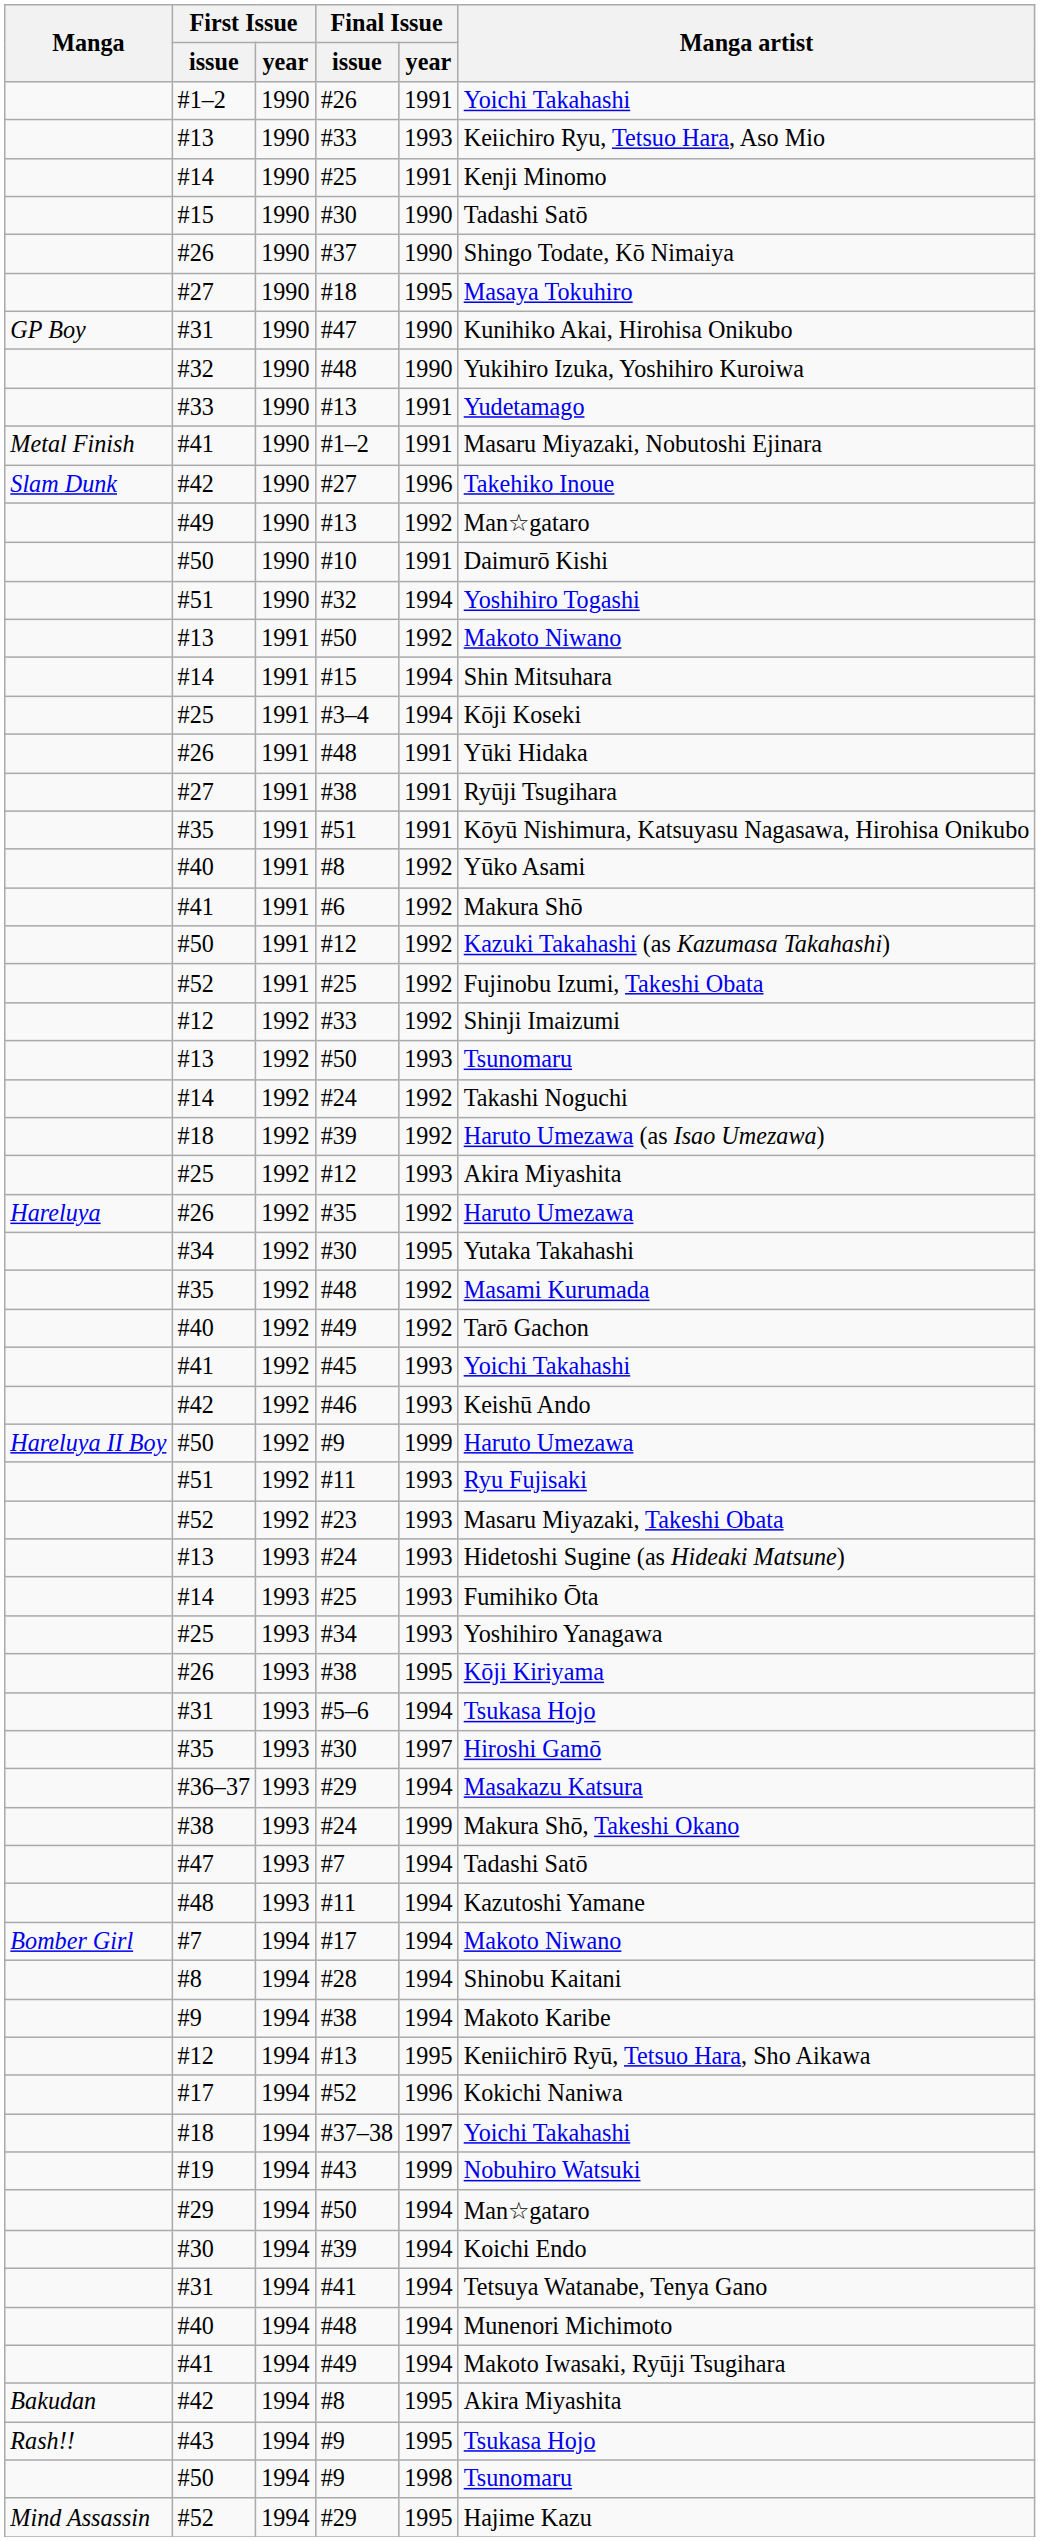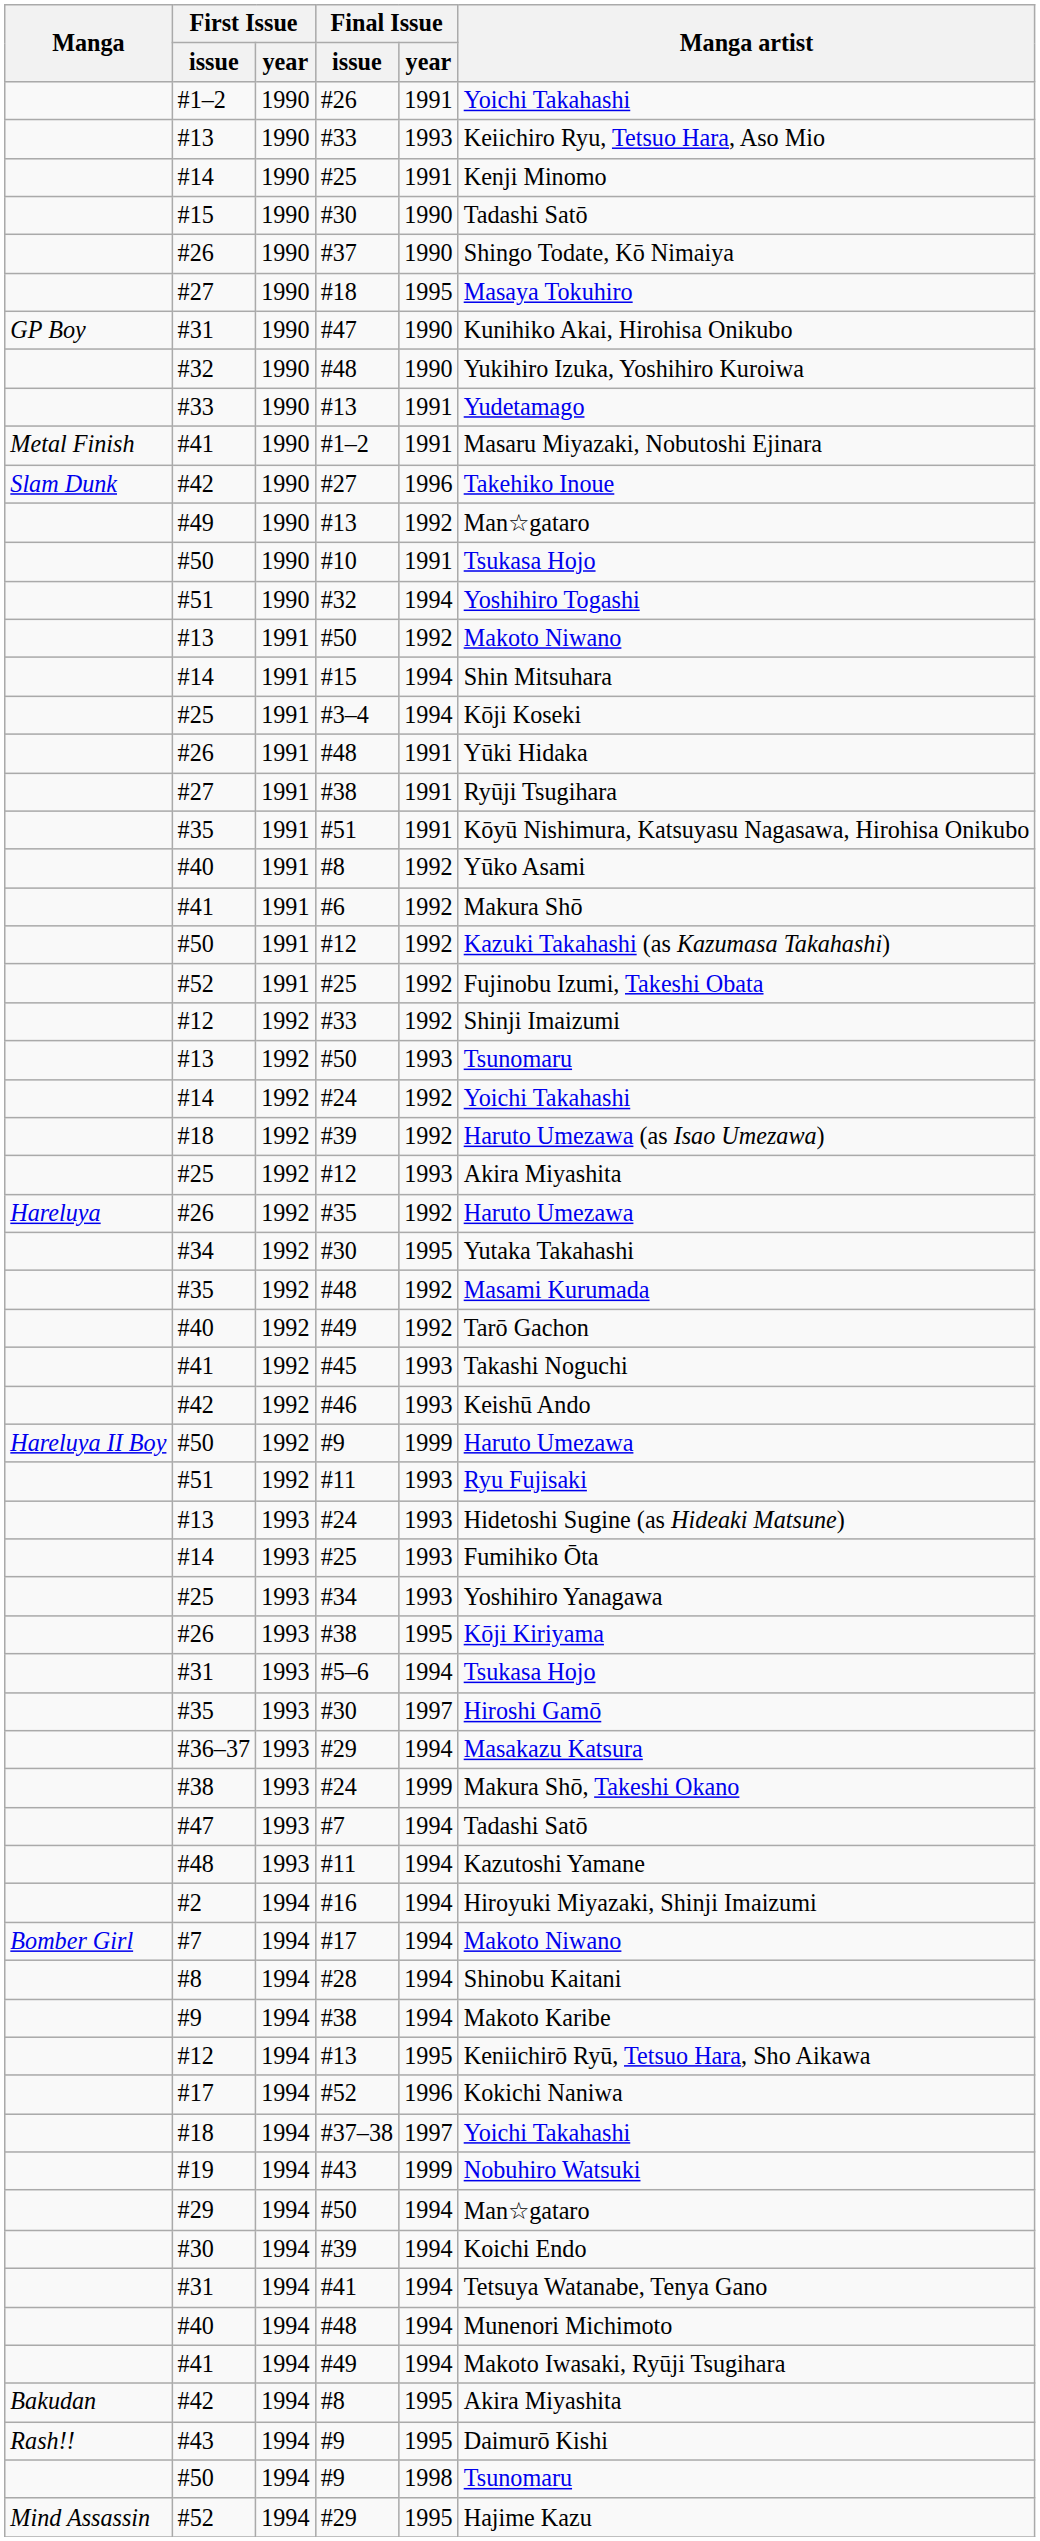 <table class="wikitable sortable">
 <tr>
 <th rowspan="2" scope="col">Manga</th>
 <th colspan="2" scope="col">First Issue</th>
 <th colspan="2" scope="col">Final Issue</th>
 <th rowspan="2" scope="col">Manga artist</th>
 </tr>
 <tr>
 <th scope="col">issue</th>
 <th scope="col">year</th>
 <th scope="col">issue</th>
 <th scope="col">year</th>
 </tr>
 <tr>
 <td></td>
 <td>#1–2</td>
 <td>1990</td>
 <td>#26</td>
 <td>1991</td>
 <td><a href='#'>Yoichi Takahashi</a></td>
 </tr>
 <tr>
 <td></td>
 <td>#13</td>
 <td>1990</td>
 <td>#33</td>
 <td>1993</td>
 <td>Keiichiro Ryu, <a href='#'>Tetsuo Hara</a>, Aso Mio</td>
 </tr>
 <tr>
 <td></td>
 <td>#14</td>
 <td>1990</td>
 <td>#25</td>
 <td>1991</td>
 <td>Kenji Minomo</td>
 </tr>
 <tr>
 <td></td>
 <td>#15</td>
 <td>1990</td>
 <td>#30</td>
 <td>1990</td>
 <td>Tadashi Satō</td>
 </tr>
 <tr>
 <td></td>
 <td>#26</td>
 <td>1990</td>
 <td>#37</td>
 <td>1990</td>
 <td>Shingo Todate, Kō Nimaiya</td>
 </tr>
 <tr>
 <td></td>
 <td>#27</td>
 <td>1990</td>
 <td>#18</td>
 <td>1995</td>
 <td><a href='#'>Masaya Tokuhiro</a></td>
 </tr>
 <tr>
 <td><em>GP Boy</em></td>
 <td>#31</td>
 <td>1990</td>
 <td>#47</td>
 <td>1990</td>
 <td>Kunihiko Akai, Hirohisa Onikubo</td>
 </tr>
 <tr>
 <td></td>
 <td>#32</td>
 <td>1990</td>
 <td>#48</td>
 <td>1990</td>
 <td>Yukihiro Izuka, Yoshihiro Kuroiwa</td>
 </tr>
 <tr>
 <td></td>
 <td>#33</td>
 <td>1990</td>
 <td>#13</td>
 <td>1991</td>
 <td><a href='#'>Yudetamago</a></td>
 </tr>
 <tr>
 <td><em>Metal Finish</em></td>
 <td>#41</td>
 <td>1990</td>
 <td>#1–2</td>
 <td>1991</td>
 <td>Masaru Miyazaki, Nobutoshi Ejinara</td>
 </tr>
 <tr>
 <td><em><a href='#'>Slam Dunk</a></em></td>
 <td>#42</td>
 <td>1990</td>
 <td>#27</td>
 <td>1996</td>
 <td><a href='#'>Takehiko Inoue</a></td>
 </tr>
 <tr>
 <td></td>
 <td>#49</td>
 <td>1990</td>
 <td>#13</td>
 <td>1992</td>
 <td>Man☆gataro</td>
 </tr>
 <tr>
 <td></td>
 <td>#50</td>
 <td>1990</td>
 <td>#10</td>
 <td>1991</td>
-<td>Daimurō Kishi</td>
+<td><a href='#'>Tsukasa Hojo</a></td>
 </tr>
 <tr>
 <td></td>
 <td>#51</td>
 <td>1990</td>
 <td>#32</td>
 <td>1994</td>
 <td><a href='#'>Yoshihiro Togashi</a></td>
 </tr>
 <tr>
 <td></td>
 <td>#13</td>
 <td>1991</td>
 <td>#50</td>
 <td>1992</td>
 <td><a href='#'>Makoto Niwano</a></td>
 </tr>
 <tr>
 <td></td>
 <td>#14</td>
 <td>1991</td>
 <td>#15</td>
 <td>1994</td>
 <td>Shin Mitsuhara</td>
 </tr>
 <tr>
 <td></td>
 <td>#25</td>
 <td>1991</td>
 <td>#3–4</td>
 <td>1994</td>
 <td>Kōji Koseki</td>
 </tr>
 <tr>
 <td></td>
 <td>#26</td>
 <td>1991</td>
 <td>#48</td>
 <td>1991</td>
 <td>Yūki Hidaka</td>
 </tr>
 <tr>
 <td></td>
 <td>#27</td>
 <td>1991</td>
 <td>#38</td>
 <td>1991</td>
 <td>Ryūji Tsugihara</td>
 </tr>
 <tr>
 <td></td>
 <td>#35</td>
 <td>1991</td>
 <td>#51</td>
 <td>1991</td>
 <td>Kōyū Nishimura, Katsuyasu Nagasawa, Hirohisa Onikubo</td>
 </tr>
 <tr>
 <td></td>
 <td>#40</td>
 <td>1991</td>
 <td>#8</td>
 <td>1992</td>
 <td>Yūko Asami</td>
 </tr>
 <tr>
 <td></td>
 <td>#41</td>
 <td>1991</td>
 <td>#6</td>
 <td>1992</td>
 <td>Makura Shō</td>
 </tr>
 <tr>
 <td></td>
 <td>#50</td>
 <td>1991</td>
 <td>#12</td>
 <td>1992</td>
 <td><a href='#'>Kazuki Takahashi</a> (as <em>Kazumasa Takahashi</em>)</td>
 </tr>
 <tr>
 <td></td>
 <td>#52</td>
 <td>1991</td>
 <td>#25</td>
 <td>1992</td>
 <td>Fujinobu Izumi, <a href='#'>Takeshi Obata</a></td>
 </tr>
 <tr>
 <td></td>
 <td>#12</td>
 <td>1992</td>
 <td>#33</td>
 <td>1992</td>
 <td>Shinji Imaizumi</td>
 </tr>
 <tr>
 <td></td>
 <td>#13</td>
 <td>1992</td>
 <td>#50</td>
 <td>1993</td>
 <td><a href='#'>Tsunomaru</a></td>
 </tr>
 <tr>
 <td></td>
 <td>#14</td>
 <td>1992</td>
 <td>#24</td>
 <td>1992</td>
-<td>Takashi Noguchi</td>
+<td><a href='#'>Yoichi Takahashi</a></td>
 </tr>
 <tr>
 <td></td>
 <td>#18</td>
 <td>1992</td>
 <td>#39</td>
 <td>1992</td>
 <td><a href='#'>Haruto Umezawa</a> (as <em>Isao Umezawa</em>)</td>
 </tr>
 <tr>
 <td></td>
 <td>#25</td>
 <td>1992</td>
 <td>#12</td>
 <td>1993</td>
 <td>Akira Miyashita</td>
 </tr>
 <tr>
 <td><em><a href='#'>Hareluya</a></em></td>
 <td>#26</td>
 <td>1992</td>
 <td>#35</td>
 <td>1992</td>
 <td><a href='#'>Haruto Umezawa</a></td>
 </tr>
 <tr>
 <td></td>
 <td>#34</td>
 <td>1992</td>
 <td>#30</td>
 <td>1995</td>
 <td>Yutaka Takahashi</td>
 </tr>
 <tr>
 <td></td>
 <td>#35</td>
 <td>1992</td>
 <td>#48</td>
 <td>1992</td>
 <td><a href='#'>Masami Kurumada</a></td>
 </tr>
 <tr>
 <td></td>
 <td>#40</td>
 <td>1992</td>
 <td>#49</td>
 <td>1992</td>
 <td>Tarō Gachon</td>
 </tr>
 <tr>
 <td></td>
 <td>#41</td>
 <td>1992</td>
 <td>#45</td>
 <td>1993</td>
-<td><a href='#'>Yoichi Takahashi</a></td>
+<td>Takashi Noguchi</td>
 </tr>
 <tr>
 <td></td>
 <td>#42</td>
 <td>1992</td>
 <td>#46</td>
 <td>1993</td>
 <td>Keishū Ando</td>
 </tr>
 <tr>
 <td><em><a href='#'>Hareluya II Boy</a></em></td>
 <td>#50</td>
 <td>1992</td>
 <td>#9</td>
 <td>1999</td>
 <td><a href='#'>Haruto Umezawa</a></td>
 </tr>
 <tr>
 <td></td>
 <td>#51</td>
 <td>1992</td>
 <td>#11</td>
 <td>1993</td>
 <td><a href='#'>Ryu Fujisaki</a></td>
-</tr>
-<tr>
-<td></td>
-<td>#52</td>
-<td>1992</td>
-<td>#23</td>
-<td>1993</td>
-<td>Masaru Miyazaki, <a href='#'>Takeshi Obata</a></td>
 </tr>
 <tr>
 <td></td>
 <td>#13</td>
 <td>1993</td>
 <td>#24</td>
 <td>1993</td>
 <td>Hidetoshi Sugine (as <em>Hideaki Matsune</em>)</td>
 </tr>
 <tr>
 <td></td>
 <td>#14</td>
 <td>1993</td>
 <td>#25</td>
 <td>1993</td>
 <td>Fumihiko Ōta</td>
 </tr>
 <tr>
 <td></td>
 <td>#25</td>
 <td>1993</td>
 <td>#34</td>
 <td>1993</td>
 <td>Yoshihiro Yanagawa</td>
 </tr>
 <tr>
 <td></td>
 <td>#26</td>
 <td>1993</td>
 <td>#38</td>
 <td>1995</td>
 <td><a href='#'>Kōji Kiriyama</a></td>
 </tr>
 <tr>
 <td></td>
 <td>#31</td>
 <td>1993</td>
 <td>#5–6</td>
 <td>1994</td>
 <td><a href='#'>Tsukasa Hojo</a></td>
 </tr>
 <tr>
 <td></td>
 <td>#35</td>
 <td>1993</td>
 <td>#30</td>
 <td>1997</td>
 <td><a href='#'>Hiroshi Gamō</a></td>
 </tr>
 <tr>
 <td></td>
 <td>#36–37</td>
 <td>1993</td>
 <td>#29</td>
 <td>1994</td>
 <td><a href='#'>Masakazu Katsura</a></td>
 </tr>
 <tr>
 <td></td>
 <td>#38</td>
 <td>1993</td>
 <td>#24</td>
 <td>1999</td>
 <td>Makura Shō, <a href='#'>Takeshi Okano</a></td>
 </tr>
 <tr>
 <td></td>
 <td>#47</td>
 <td>1993</td>
 <td>#7</td>
 <td>1994</td>
 <td>Tadashi Satō</td>
 </tr>
 <tr>
 <td></td>
 <td>#48</td>
 <td>1993</td>
 <td>#11</td>
 <td>1994</td>
 <td>Kazutoshi Yamane</td>
+</tr>
+<tr>
+<td></td>
+<td>#2</td>
+<td>1994</td>
+<td>#16</td>
+<td>1994</td>
+<td>Hiroyuki Miyazaki, Shinji Imaizumi</td>
 </tr>
 <tr>
 <td><em><a href='#'>Bomber Girl</a></em></td>
 <td>#7</td>
 <td>1994</td>
 <td>#17</td>
 <td>1994</td>
 <td><a href='#'>Makoto Niwano</a></td>
 </tr>
 <tr>
 <td></td>
 <td>#8</td>
 <td>1994</td>
 <td>#28</td>
 <td>1994</td>
 <td>Shinobu Kaitani</td>
 </tr>
 <tr>
 <td></td>
 <td>#9</td>
 <td>1994</td>
 <td>#38</td>
 <td>1994</td>
 <td>Makoto Karibe</td>
 </tr>
 <tr>
 <td></td>
 <td>#12</td>
 <td>1994</td>
 <td>#13</td>
 <td>1995</td>
 <td>Keniichirō Ryū, <a href='#'>Tetsuo Hara</a>, Sho Aikawa</td>
 </tr>
 <tr>
 <td></td>
 <td>#17</td>
 <td>1994</td>
 <td>#52</td>
 <td>1996</td>
 <td>Kokichi Naniwa</td>
 </tr>
 <tr>
 <td></td>
 <td>#18</td>
 <td>1994</td>
 <td>#37–38</td>
 <td>1997</td>
 <td><a href='#'>Yoichi Takahashi</a></td>
 </tr>
 <tr>
 <td></td>
 <td>#19</td>
 <td>1994</td>
 <td>#43</td>
 <td>1999</td>
 <td><a href='#'>Nobuhiro Watsuki</a></td>
 </tr>
 <tr>
 <td></td>
 <td>#29</td>
 <td>1994</td>
 <td>#50</td>
 <td>1994</td>
 <td>Man☆gataro</td>
 </tr>
 <tr>
 <td></td>
 <td>#30</td>
 <td>1994</td>
 <td>#39</td>
 <td>1994</td>
 <td>Koichi Endo</td>
 </tr>
 <tr>
 <td></td>
 <td>#31</td>
 <td>1994</td>
 <td>#41</td>
 <td>1994</td>
 <td>Tetsuya Watanabe, Tenya Gano</td>
 </tr>
 <tr>
 <td></td>
 <td>#40</td>
 <td>1994</td>
 <td>#48</td>
 <td>1994</td>
 <td>Munenori Michimoto</td>
 </tr>
 <tr>
 <td></td>
 <td>#41</td>
 <td>1994</td>
 <td>#49</td>
 <td>1994</td>
 <td>Makoto Iwasaki, Ryūji Tsugihara</td>
 </tr>
 <tr>
 <td><em>Bakudan</em></td>
 <td>#42</td>
 <td>1994</td>
 <td>#8</td>
 <td>1995</td>
 <td>Akira Miyashita</td>
 </tr>
 <tr>
 <td><em>Rash!!</em></td>
 <td>#43</td>
 <td>1994</td>
 <td>#9</td>
 <td>1995</td>
-<td><a href='#'>Tsukasa Hojo</a></td>
+<td>Daimurō Kishi</td>
 </tr>
 <tr>
 <td></td>
 <td>#50</td>
 <td>1994</td>
 <td>#9</td>
 <td>1998</td>
 <td><a href='#'>Tsunomaru</a></td>
 </tr>
 <tr>
 <td><em>Mind Assassin</em></td>
 <td>#52</td>
 <td>1994</td>
 <td>#29</td>
 <td>1995</td>
 <td>Hajime Kazu</td>
 </tr>
 </table>
